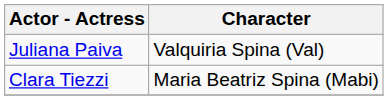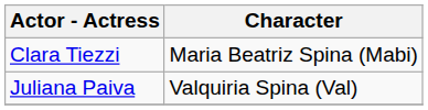 <table class="wikitable sortable">
 <tr>
 <th>Actor - Actress</th>
 <th>Character</th>
 </tr>
 <tr>
+<td><a href='#'>Clara Tiezzi</a></td>
+<td>Maria Beatriz Spina (Mabi)</td>
+</tr>
+<tr>
 <td><a href='#'>Juliana Paiva</a></td>
 <td>Valquiria Spina (Val)</td>
 </tr>
 <tr>
-<td><a href='#'>Clara Tiezzi</a></td>
-<td>Maria Beatriz Spina (Mabi)</td>
-</tr>
-<tr>
 </tr>
 </table>
